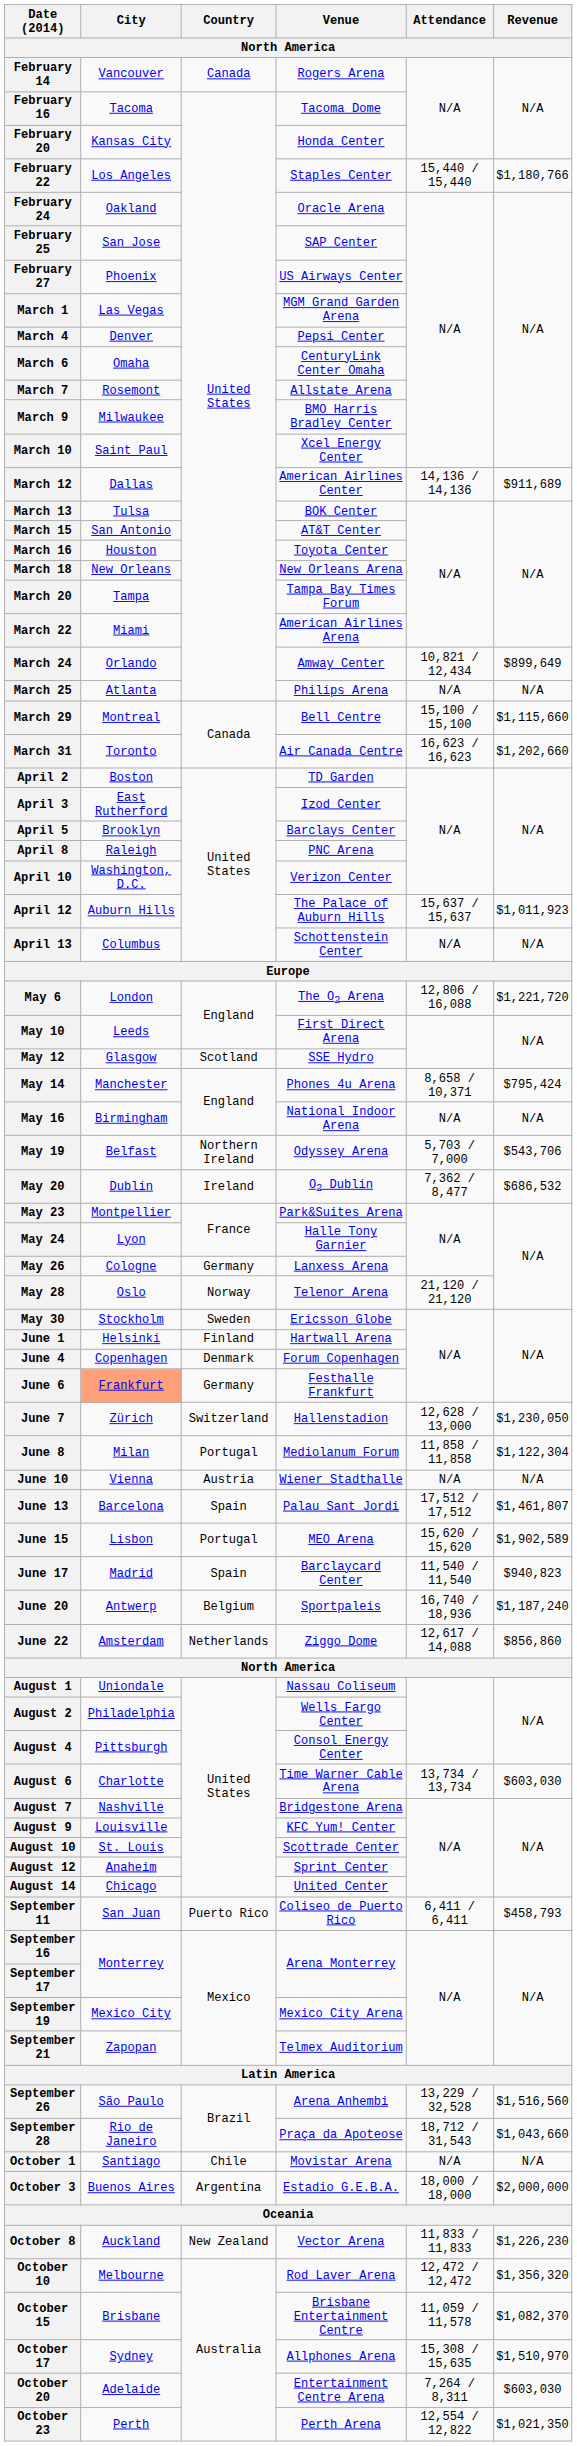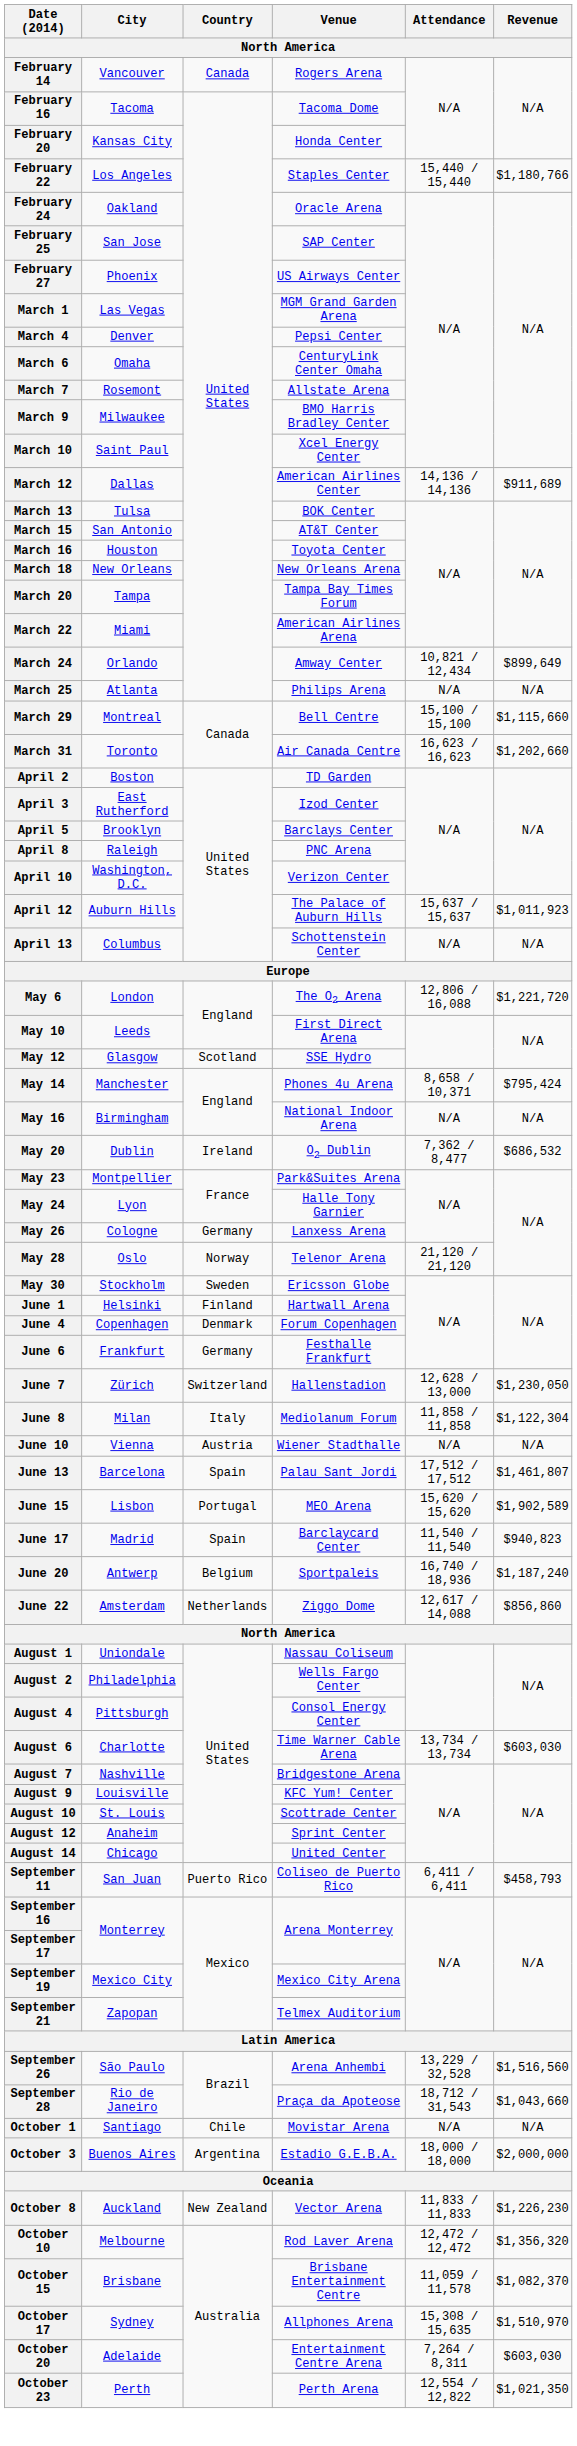 <table class="wikitable plainrowheaders" style="text-align:center;">
 <tr>
 <th scope="col">Date (2014)</th>
 <th scope="col">City</th>
 <th scope="col">Country</th>
 <th scope="col">Venue</th>
 <th scope="col">Attendance</th>
 <th scope="col">Revenue</th>
 </tr>
 <tr>
 <th colspan="6">North America</th>
 </tr>
 <tr>
 <th scope="row">February 14</th>
 <td><a href='#'>Vancouver</a></td>
 <td><a href='#'>Canada</a></td>
 <td><a href='#'>Rogers Arena</a></td>
 <td rowspan="3">N/A</td>
 <td rowspan="3">N/A</td>
 </tr>
 <tr>
 <th scope="row">February 16</th>
 <td><a href='#'>Tacoma</a></td>
 <td rowspan="21"><a href='#'>United States</a></td>
 <td><a href='#'>Tacoma Dome</a></td>
 </tr>
 <tr>
 <th scope="row">February 20</th>
 <td><a href='#'>Kansas City</a></td>
 <td><a href='#'>Honda Center</a></td>
 </tr>
 <tr>
 <th scope="row">February 22</th>
 <td><a href='#'>Los Angeles</a></td>
 <td><a href='#'>Staples Center</a></td>
 <td>15,440 / 15,440</td>
 <td>$1,180,766</td>
 </tr>
 <tr>
 <th scope="row">February 24</th>
 <td><a href='#'>Oakland</a></td>
 <td><a href='#'>Oracle Arena</a></td>
 <td rowspan="9">N/A</td>
 <td rowspan="9">N/A</td>
 </tr>
 <tr>
 <th scope="row">February 25</th>
 <td><a href='#'>San Jose</a></td>
 <td><a href='#'>SAP Center</a></td>
 </tr>
 <tr>
 <th scope="row">February 27</th>
 <td><a href='#'>Phoenix</a></td>
 <td><a href='#'>US Airways Center</a></td>
 </tr>
 <tr>
 <th scope="row">March 1</th>
 <td><a href='#'>Las Vegas</a></td>
 <td><a href='#'>MGM Grand Garden Arena</a></td>
 </tr>
 <tr>
 <th scope="row">March 4</th>
 <td><a href='#'>Denver</a></td>
 <td><a href='#'>Pepsi Center</a></td>
 </tr>
 <tr>
 <th scope="row">March 6</th>
 <td><a href='#'>Omaha</a></td>
 <td><a href='#'>CenturyLink Center Omaha</a></td>
 </tr>
 <tr>
 <th scope="row">March 7</th>
 <td><a href='#'>Rosemont</a></td>
 <td><a href='#'>Allstate Arena</a></td>
 </tr>
 <tr>
 <th scope="row">March 9</th>
 <td><a href='#'>Milwaukee</a></td>
 <td><a href='#'>BMO Harris Bradley Center</a></td>
 </tr>
 <tr>
 <th scope="row">March 10</th>
 <td><a href='#'>Saint Paul</a></td>
 <td><a href='#'>Xcel Energy Center</a></td>
 </tr>
 <tr>
 <th scope="row">March 12</th>
 <td><a href='#'>Dallas</a></td>
 <td><a href='#'>American Airlines Center</a></td>
 <td>14,136 / 14,136</td>
 <td>$911,689</td>
 </tr>
 <tr>
 <th scope="row">March 13</th>
 <td><a href='#'>Tulsa</a></td>
 <td><a href='#'>BOK Center</a></td>
 <td rowspan="6">N/A</td>
 <td rowspan="6">N/A</td>
 </tr>
 <tr>
 <th scope="row">March 15</th>
 <td><a href='#'>San Antonio</a></td>
 <td><a href='#'>AT&T Center</a></td>
 </tr>
 <tr>
 <th scope="row">March 16</th>
 <td><a href='#'>Houston</a></td>
 <td><a href='#'>Toyota Center</a></td>
 </tr>
 <tr>
 <th scope="row">March 18</th>
 <td><a href='#'>New Orleans</a></td>
 <td><a href='#'>New Orleans Arena</a></td>
 </tr>
 <tr>
 <th scope="row">March 20</th>
 <td><a href='#'>Tampa</a></td>
 <td><a href='#'>Tampa Bay Times Forum</a></td>
 </tr>
 <tr>
 <th scope="row">March 22</th>
 <td><a href='#'>Miami</a></td>
 <td><a href='#'>American Airlines Arena</a></td>
 </tr>
 <tr>
 <th scope="row">March 24</th>
 <td><a href='#'>Orlando</a></td>
 <td><a href='#'>Amway Center</a></td>
 <td>10,821 / 12,434</td>
 <td>$899,649</td>
 </tr>
 <tr>
 <th scope="row">March 25</th>
 <td><a href='#'>Atlanta</a></td>
 <td><a href='#'>Philips Arena</a></td>
 <td>N/A</td>
 <td>N/A</td>
 </tr>
 <tr>
 <th scope="row">March 29</th>
 <td><a href='#'>Montreal</a></td>
 <td rowspan="2">Canada</td>
 <td><a href='#'>Bell Centre</a></td>
 <td>15,100 / 15,100</td>
 <td>$1,115,660</td>
 </tr>
 <tr>
 <th scope="row">March 31</th>
 <td><a href='#'>Toronto</a></td>
 <td><a href='#'>Air Canada Centre</a></td>
 <td>16,623 / 16,623</td>
 <td>$1,202,660</td>
 </tr>
 <tr>
 <th scope="row">April 2</th>
 <td><a href='#'>Boston</a></td>
 <td rowspan="7">United States</td>
 <td><a href='#'>TD Garden</a></td>
 <td rowspan="5">N/A</td>
 <td rowspan="5">N/A</td>
 </tr>
 <tr>
 <th scope="row">April 3</th>
 <td><a href='#'>East Rutherford</a></td>
 <td><a href='#'>Izod Center</a></td>
 </tr>
 <tr>
 <th scope="row">April 5</th>
 <td><a href='#'>Brooklyn</a></td>
 <td><a href='#'>Barclays Center</a></td>
 </tr>
 <tr>
 <th scope="row">April 8</th>
 <td><a href='#'>Raleigh</a></td>
 <td><a href='#'>PNC Arena</a></td>
 </tr>
 <tr>
 <th scope="row">April 10</th>
 <td><a href='#'>Washington, D.C.</a></td>
 <td><a href='#'>Verizon Center</a></td>
 </tr>
 <tr>
 <th scope="row">April 12</th>
 <td><a href='#'>Auburn Hills</a></td>
 <td><a href='#'>The Palace of Auburn Hills</a></td>
 <td>15,637 / 15,637</td>
 <td>$1,011,923</td>
 </tr>
 <tr>
 <th scope="row">April 13</th>
 <td><a href='#'>Columbus</a></td>
 <td><a href='#'>Schottenstein Center</a></td>
 <td>N/A</td>
 <td>N/A</td>
 </tr>
 <tr>
 <th colspan="6">Europe</th>
 </tr>
 <tr>
 <th scope="row">May 6</th>
 <td><a href='#'>London</a></td>
 <td rowspan="2">England</td>
 <td><a href='#'>The O<sub>2</sub> Arena</a></td>
 <td>12,806 / 16,088</td>
 <td>$1,221,720</td>
 </tr>
 <tr>
 <th scope="row">May 10</th>
 <td><a href='#'>Leeds</a></td>
 <td><a href='#'>First Direct Arena</a></td>
 <td rowspan="2"></td>
 <td rowspan="2">N/A</td>
 </tr>
 <tr>
 <th scope="row">May 12</th>
 <td><a href='#'>Glasgow</a></td>
 <td>Scotland</td>
 <td><a href='#'>SSE Hydro</a></td>
 </tr>
 <tr>
 <th scope="row">May 14</th>
 <td><a href='#'>Manchester</a></td>
 <td rowspan="2">England</td>
 <td><a href='#'>Phones 4u Arena</a></td>
 <td>8,658 / 10,371</td>
 <td>$795,424</td>
 </tr>
 <tr>
 <th scope="row">May 16</th>
 <td><a href='#'>Birmingham</a></td>
 <td><a href='#'>National Indoor Arena</a></td>
 <td>N/A</td>
 <td>N/A</td>
 </tr>
 <tr>
-<th scope="row">May 19</th>
-<td><a href='#'>Belfast</a></td>
-<td>Northern Ireland</td>
-<td><a href='#'>Odyssey Arena</a></td>
-<td>5,703 / 7,000</td>
-<td>$543,706</td>
-</tr>
-<tr>
 <th scope="row">May 20</th>
 <td><a href='#'>Dublin</a></td>
 <td>Ireland</td>
 <td><a href='#'>O<sub>2</sub> Dublin</a></td>
 <td>7,362 / 8,477</td>
 <td>$686,532</td>
 </tr>
 <tr>
 <th scope="row">May 23</th>
 <td><a href='#'>Montpellier</a></td>
 <td rowspan="2">France</td>
 <td><a href='#'>Park&Suites Arena</a></td>
 <td rowspan="3">N/A</td>
 <td rowspan="4">N/A</td>
 </tr>
 <tr>
 <th scope="row">May 24</th>
 <td><a href='#'>Lyon</a></td>
 <td><a href='#'>Halle Tony Garnier</a></td>
 </tr>
 <tr>
 <th scope="row">May 26</th>
 <td><a href='#'>Cologne</a></td>
 <td>Germany</td>
 <td><a href='#'>Lanxess Arena</a></td>
 </tr>
 <tr>
 <th scope="row">May 28</th>
 <td><a href='#'>Oslo</a></td>
 <td>Norway</td>
 <td><a href='#'>Telenor Arena</a></td>
 <td>21,120 / 21,120</td>
 </tr>
 <tr>
 <th scope="row">May 30</th>
 <td><a href='#'>Stockholm</a></td>
 <td>Sweden</td>
 <td><a href='#'>Ericsson Globe</a></td>
 <td rowspan="4">N/A</td>
 <td rowspan="4">N/A</td>
 </tr>
 <tr>
 <th scope="row">June 1</th>
 <td><a href='#'>Helsinki</a></td>
 <td>Finland</td>
 <td><a href='#'>Hartwall Arena</a></td>
 </tr>
 <tr>
 <th scope="row">June 4</th>
 <td><a href='#'>Copenhagen</a></td>
 <td>Denmark</td>
 <td><a href='#'>Forum Copenhagen</a></td>
 </tr>
 <tr>
 <th scope="row">June 6</th>
-<td style="background: lightsalmon;"><a href='#'>Frankfurt</a></td>
+<td><a href='#'>Frankfurt</a></td>
 <td>Germany</td>
 <td><a href='#'>Festhalle Frankfurt</a></td>
 </tr>
 <tr>
 <th scope="row">June 7</th>
 <td><a href='#'>Zürich</a></td>
 <td>Switzerland</td>
 <td><a href='#'>Hallenstadion</a></td>
 <td>12,628 / 13,000</td>
 <td>$1,230,050</td>
 </tr>
 <tr>
 <th scope="row">June 8</th>
 <td><a href='#'>Milan</a></td>
-<td>Portugal</td>
+<td>Italy</td>
 <td><a href='#'>Mediolanum Forum</a></td>
 <td>11,858 / 11,858</td>
 <td>$1,122,304</td>
 </tr>
 <tr>
 <th scope="row">June 10</th>
 <td><a href='#'>Vienna</a></td>
 <td>Austria</td>
 <td><a href='#'>Wiener Stadthalle</a></td>
 <td>N/A</td>
 <td>N/A</td>
 </tr>
 <tr>
 <th scope="row">June 13</th>
 <td><a href='#'>Barcelona</a></td>
 <td>Spain</td>
 <td><a href='#'>Palau Sant Jordi</a></td>
 <td>17,512 / 17,512</td>
 <td>$1,461,807</td>
 </tr>
 <tr>
 <th scope="row">June 15</th>
 <td><a href='#'>Lisbon</a></td>
 <td>Portugal</td>
 <td><a href='#'>MEO Arena</a></td>
 <td>15,620 / 15,620</td>
 <td>$1,902,589</td>
 </tr>
 <tr>
 <th scope="row">June 17</th>
 <td><a href='#'>Madrid</a></td>
 <td>Spain</td>
 <td><a href='#'>Barclaycard Center</a></td>
 <td>11,540 / 11,540</td>
 <td>$940,823</td>
 </tr>
 <tr>
 <th scope="row">June 20</th>
 <td><a href='#'>Antwerp</a></td>
 <td>Belgium</td>
 <td><a href='#'>Sportpaleis</a></td>
 <td>16,740 / 18,936</td>
 <td>$1,187,240</td>
 </tr>
 <tr>
 <th scope="row">June 22</th>
 <td><a href='#'>Amsterdam</a></td>
 <td>Netherlands</td>
 <td><a href='#'>Ziggo Dome</a></td>
 <td>12,617 / 14,088</td>
 <td>$856,860</td>
 </tr>
 <tr>
 <th colspan="6">North America</th>
 </tr>
 <tr>
 <th scope="row">August 1</th>
 <td><a href='#'>Uniondale</a></td>
 <td rowspan="9">United States</td>
 <td><a href='#'>Nassau Coliseum</a></td>
 <td rowspan="3"></td>
 <td rowspan="3">N/A</td>
 </tr>
 <tr>
 <th scope="row">August 2</th>
 <td><a href='#'>Philadelphia</a></td>
 <td><a href='#'>Wells Fargo Center</a></td>
 </tr>
 <tr>
 <th scope="row">August 4</th>
 <td><a href='#'>Pittsburgh</a></td>
 <td><a href='#'>Consol Energy Center</a></td>
 </tr>
 <tr>
 <th scope="row">August 6</th>
 <td><a href='#'>Charlotte</a></td>
 <td><a href='#'>Time Warner Cable Arena</a></td>
 <td>13,734 / 13,734</td>
 <td>$603,030</td>
 </tr>
 <tr>
 <th scope="row">August 7</th>
 <td><a href='#'>Nashville</a></td>
 <td><a href='#'>Bridgestone Arena</a></td>
 <td rowspan="5">N/A</td>
 <td rowspan="5">N/A</td>
 </tr>
 <tr>
 <th scope="row">August 9</th>
 <td><a href='#'>Louisville</a></td>
 <td><a href='#'>KFC Yum! Center</a></td>
 </tr>
 <tr>
 <th scope="row">August 10</th>
 <td><a href='#'>St. Louis</a></td>
 <td><a href='#'>Scottrade Center</a></td>
 </tr>
 <tr>
 <th scope="row">August 12</th>
 <td><a href='#'>Anaheim</a></td>
 <td><a href='#'>Sprint Center</a></td>
 </tr>
 <tr>
 <th scope="row">August 14</th>
 <td><a href='#'>Chicago</a></td>
 <td><a href='#'>United Center</a></td>
 </tr>
 <tr>
 <th scope="row">September 11</th>
 <td><a href='#'>San Juan</a></td>
 <td>Puerto Rico</td>
 <td><a href='#'>Coliseo de Puerto Rico</a></td>
 <td>6,411 / 6,411</td>
 <td>$458,793</td>
 </tr>
 <tr>
 <th scope="row">September 16</th>
 <td rowspan="2"><a href='#'>Monterrey</a></td>
 <td rowspan="4">Mexico</td>
 <td rowspan="2"><a href='#'>Arena Monterrey</a></td>
 <td rowspan="4">N/A</td>
 <td rowspan="4">N/A</td>
 </tr>
 <tr>
 <th scope="row">September 17</th>
 </tr>
 <tr>
 <th scope="row">September 19</th>
 <td><a href='#'>Mexico City</a></td>
 <td><a href='#'>Mexico City Arena</a></td>
 </tr>
 <tr>
 <th scope="row">September 21</th>
 <td><a href='#'>Zapopan</a></td>
 <td><a href='#'>Telmex Auditorium</a></td>
 </tr>
 <tr>
 <th colspan="6">Latin America</th>
 </tr>
 <tr>
 <th scope="row">September 26</th>
 <td><a href='#'>São Paulo</a></td>
 <td rowspan="2">Brazil</td>
 <td><a href='#'>Arena Anhembi</a></td>
 <td>13,229 / 32,528</td>
 <td>$1,516,560</td>
 </tr>
 <tr>
 <th scope="row">September 28</th>
 <td><a href='#'>Rio de Janeiro</a></td>
 <td><a href='#'>Praça da Apoteose</a></td>
 <td>18,712 / 31,543</td>
 <td>$1,043,660</td>
 </tr>
 <tr>
 <th scope="row">October 1</th>
 <td><a href='#'>Santiago</a></td>
 <td>Chile</td>
 <td><a href='#'>Movistar Arena</a></td>
 <td>N/A</td>
 <td>N/A</td>
 </tr>
 <tr>
 <th scope="row">October 3</th>
 <td><a href='#'>Buenos Aires</a></td>
 <td>Argentina</td>
 <td><a href='#'>Estadio G.E.B.A.</a></td>
 <td>18,000 / 18,000</td>
 <td>$2,000,000</td>
 </tr>
 <tr>
 <th colspan="6">Oceania</th>
 </tr>
 <tr>
 <th scope="row">October 8</th>
 <td><a href='#'>Auckland</a></td>
 <td>New Zealand</td>
 <td><a href='#'>Vector Arena</a></td>
 <td>11,833 / 11,833</td>
 <td>$1,226,230</td>
 </tr>
 <tr>
 <th scope="row">October 10</th>
 <td><a href='#'>Melbourne</a></td>
 <td rowspan="5">Australia</td>
 <td><a href='#'>Rod Laver Arena</a></td>
 <td>12,472 / 12,472</td>
 <td>$1,356,320</td>
 </tr>
 <tr>
 <th scope="row">October 15</th>
 <td><a href='#'>Brisbane</a></td>
 <td><a href='#'>Brisbane Entertainment Centre</a></td>
 <td>11,059 / 11,578</td>
 <td>$1,082,370</td>
 </tr>
 <tr>
 <th scope="row">October 17</th>
 <td><a href='#'>Sydney</a></td>
 <td><a href='#'>Allphones Arena</a></td>
 <td>15,308 / 15,635</td>
 <td>$1,510,970</td>
 </tr>
 <tr>
 <th scope="row">October 20</th>
 <td><a href='#'>Adelaide</a></td>
 <td><a href='#'>Entertainment Centre Arena</a></td>
 <td>7,264 / 8,311</td>
 <td>$603,030</td>
 </tr>
 <tr>
 <th scope="row">October 23</th>
 <td><a href='#'>Perth</a></td>
 <td><a href='#'>Perth Arena</a></td>
 <td>12,554 / 12,822</td>
 <td>$1,021,350</td>
 </tr>
 </table>
